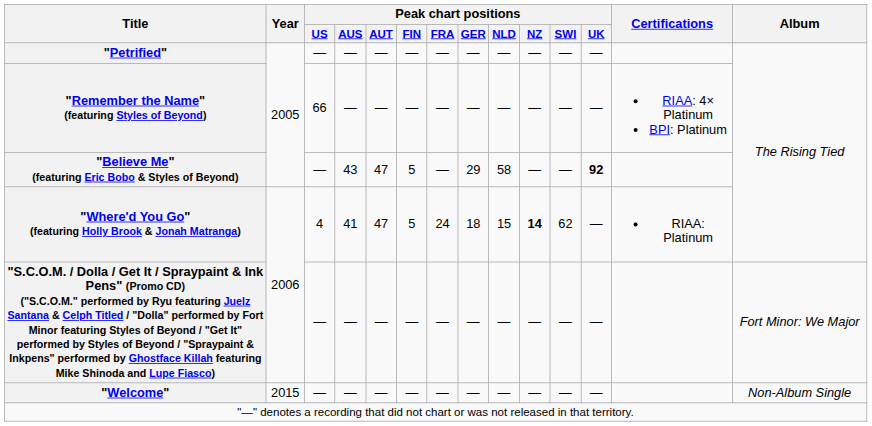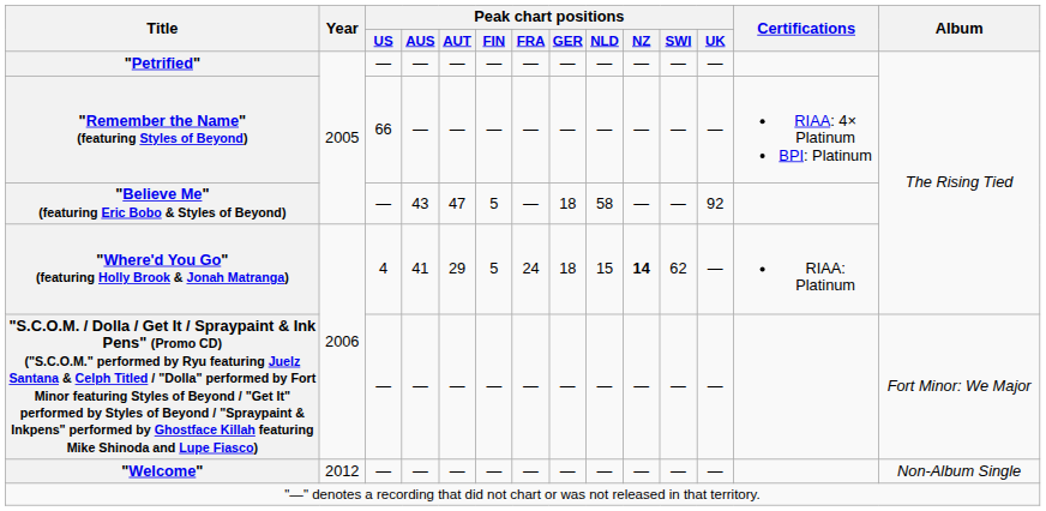 <table class="wikitable plainrowheaders" style="text-align:center;">
 <tr>
 <th rowspan="2" scope="col" style="width:20em;">Title</th>
 <th rowspan="2" scope="col" style="width:2.5em;">Year</th>
 <th colspan="10" scope="col">Peak chart positions</th>
 <th rowspan="2" scope="col" style="width:9em;"><a href='#'>Certifications</a></th>
 <th rowspan="2" scope="col" style="width:10em;">Album</th>
 </tr>
 <tr>
 <th style="width:2.2em;font-size:90%;"><a href='#'>US</a></th>
 <th style="width:2.2em;font-size:90%;"><a href='#'>AUS</a></th>
 <th style="width:2.2em;font-size:90%;"><a href='#'>AUT</a></th>
 <th style="width:2.2em;font-size:90%;"><a href='#'>FIN</a></th>
 <th style="width:2.2em;font-size:90%;"><a href='#'>FRA</a></th>
 <th style="width:2.2em;font-size:90%;"><a href='#'>GER</a></th>
 <th style="width:2.2em;font-size:90%;"><a href='#'>NLD</a></th>
 <th style="width:2.2em;font-size:90%;"><a href='#'>NZ</a></th>
 <th style="width:2.2em;font-size:90%;"><a href='#'>SWI</a></th>
 <th style="width:2.2em;font-size:90%;"><a href='#'>UK</a></th>
 </tr>
 <tr>
 <th scope="row">"<a href='#'>Petrified</a>"</th>
 <td rowspan="3">2005</td>
 <td>—</td>
 <td>—</td>
 <td>—</td>
 <td>—</td>
 <td>—</td>
 <td>—</td>
 <td>—</td>
 <td>—</td>
 <td>—</td>
 <td>—</td>
 <td></td>
 <td rowspan="4"><em>The Rising Tied</em></td>
 </tr>
 <tr>
 <th scope="row">"<a href='#'>Remember the Name</a>"<br><small>(featuring <a href='#'>Styles of Beyond</a>)</small></th>
 <td>66</td>
 <td>—</td>
 <td>—</td>
 <td>—</td>
 <td>—</td>
 <td>—</td>
 <td>—</td>
 <td>—</td>
 <td>—</td>
 <td>—</td>
 <td><br><ul><li><a href='#'>RIAA</a>: 4× Platinum</li><li><a href='#'>BPI</a>: Platinum</li></ul></td>
 </tr>
 <tr>
 <th scope="row">"<a href='#'>Believe Me</a>"<br><small>(featuring <a href='#'>Eric Bobo</a> & Styles of Beyond)</small></th>
 <td>—</td>
 <td>43</td>
 <td>47</td>
 <td>5</td>
 <td>—</td>
-<td>29</td>
+<td>18</td>
 <td>58</td>
 <td>—</td>
 <td>—</td>
-<td><strong>92</strong></td>
+<td>92</td>
 <td></td>
 </tr>
 <tr>
 <th scope="row">"<a href='#'>Where'd You Go</a>"<br><small>(featuring <a href='#'>Holly Brook</a> & <a href='#'>Jonah Matranga</a>)</small></th>
 <td rowspan="2">2006</td>
 <td>4</td>
 <td>41</td>
-<td>47</td>
+<td>29</td>
 <td>5</td>
 <td>24</td>
 <td>18</td>
 <td>15</td>
 <td><strong>14</strong></td>
 <td>62</td>
 <td>—</td>
 <td><br><ul><li>RIAA: Platinum</li></ul></td>
 </tr>
 <tr>
 <th scope="row">"S.C.O.M. / Dolla / Get It / Spraypaint & Ink Pens" <small>(Promo CD)</small><br><small>("S.C.O.M." performed by Ryu featuring <a href='#'>Juelz Santana</a> & <a href='#'>Celph Titled</a> / "Dolla" performed by Fort Minor featuring Styles of Beyond / "Get It" performed by Styles of Beyond / "Spraypaint & Inkpens" performed by <a href='#'>Ghostface Killah</a> featuring Mike Shinoda and <a href='#'>Lupe Fiasco</a>)</small></th>
 <td>—</td>
 <td>—</td>
 <td>—</td>
 <td>—</td>
 <td>—</td>
 <td>—</td>
 <td>—</td>
 <td>—</td>
 <td>—</td>
 <td>—</td>
 <td></td>
 <td><em>Fort Minor: We Major</em></td>
 </tr>
 <tr>
 <th scope="row">"<a href='#'>Welcome</a>"</th>
-<td>2015</td>
+<td>2012</td>
 <td>—</td>
 <td>—</td>
 <td>—</td>
 <td>—</td>
 <td>—</td>
 <td>—</td>
 <td>—</td>
 <td>—</td>
 <td>—</td>
 <td>—</td>
 <td></td>
 <td><em>Non-Album Single</em></td>
 </tr>
 <tr>
 <td colspan="14" style="font-size:90%">"—" denotes a recording that did not chart or was not released in that territory.</td>
 </tr>
 </table>
